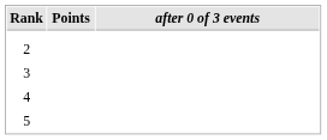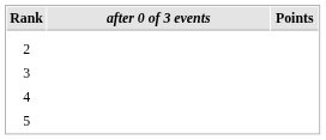 <table cellspacing="1" cellpadding="3" style="border:1px solid #AAAAAA;font-size:86%">
 <tr style="background-color: #E4E4E4;">
 <th style="border-bottom:1px solid #AAAAAA; width: 10px;">Rank</th>
+<th style="border-bottom:1px solid #AAAAAA; width: 210px;"><em>after 0 of 3 events</em></th>
 <th style="border-bottom:1px solid #AAAAAA; width: 40px;">Points</th>
-<th style="border-bottom:1px solid #AAAAAA; width: 210px;"><em>after 0 of 3 events</em></th>
 </tr>
 <tr>
 <td align=center></td>
+<td></td>
 <td align=center></td>
-<td></td>
 </tr>
 <tr>
 <td align=center>2</td>
+<td></td>
 <td align=center></td>
-<td></td>
 </tr>
 <tr>
 <td align=center>3</td>
+<td></td>
 <td align=center></td>
-<td></td>
 </tr>
 <tr>
 <td align=center>4</td>
+<td></td>
 <td align=center></td>
-<td></td>
 </tr>
 <tr>
 <td align=center>5</td>
+<td></td>
 <td align=center></td>
-<td></td>
 </tr>
 </table>
